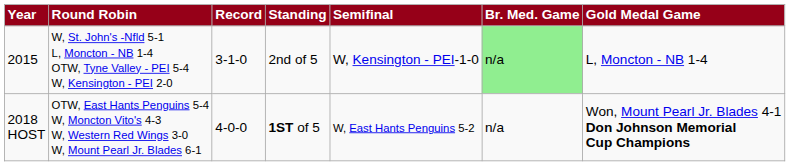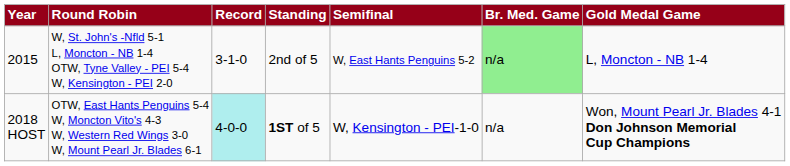 <table class="wikitable">
 <tr style="font-weight:bold; color:#FFFFFF" bgcolor="#960018" |>
 <td>Year</td>
 <td>Round Robin</td>
 <td>Record</td>
 <td>Standing</td>
 <td>Semifinal</td>
 <td>Br. Med. Game</td>
 <td>Gold Medal Game</td>
 </tr>
 <tr>
 <td>2015</td>
 <td><small>W, <a href='#'>St. John's -Nfld</a> 5-1<br>L, <a href='#'>Moncton - NB</a> 1-4<br>OTW, <a href='#'>Tyne Valley - PEI</a> 5-4<br>W, <a href='#'>Kensington - PEI</a> 2-0</small></td>
 <td>3-1-0</td>
 <td>2nd of 5</td>
-<td>W, <a href='#'>Kensington - PEI</a>-1-0</td>
+<td><small>W, <a href='#'>East Hants Penguins</a> 5-2</small></td>
 <td style="background: lightgreen;">n/a</td>
 <td>L, <a href='#'>Moncton - NB</a> 1-4</td>
 </tr>
 <tr>
 <td>2018<br>HOST</td>
 <td><small>OTW, <a href='#'>East Hants Penguins</a> 5-4<br>W, <a href='#'>Moncton Vito's</a> 4-3<br>W, <a href='#'>Western Red Wings</a> 3-0<br>W, <a href='#'>Mount Pearl Jr. Blades</a> 6-1</small></td>
-<td>4-0-0</td>
+<td style="background: paleturquoise;">4-0-0</td>
 <td><strong>1ST</strong> of 5</td>
-<td><small>W, <a href='#'>East Hants Penguins</a> 5-2</small></td>
+<td>W, <a href='#'>Kensington - PEI</a>-1-0</td>
 <td>n/a</td>
 <td>Won, <a href='#'>Mount Pearl Jr. Blades</a> 4-1<br><strong>Don Johnson Memorial<br> Cup Champions</strong></td>
 </tr>
 </table>
